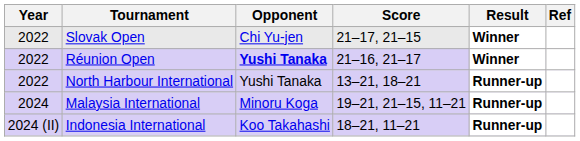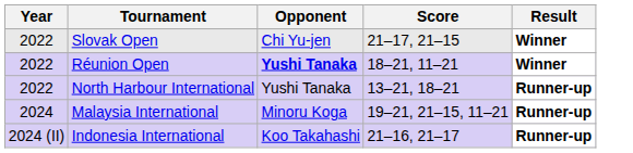 <table class="sortable wikitable" style="font-size: 90%;">
 <tr>
 <th>Year</th>
 <th>Tournament</th>
 <th>Opponent</th>
 <th>Score</th>
 <th>Result</th>
-<th>Ref</th>
 </tr>
 <tr bgcolor="#E9E9E9">
 <td align="center">2022</td>
 <td align="left"><a href='#'>Slovak Open</a></td>
 <td align="left"> <a href='#'>Chi Yu-jen</a></td>
 <td align="left">21–17, 21–15</td>
 <td style="text-align:left; background:white"> <strong>Winner</strong></td>
-<td style="text-align:center; background:white"></td>
 </tr>
 <tr style="background:#D8CEF6">
 <td align="center">2022</td>
 <td align="left"><a href='#'>Réunion Open</a></td>
 <td align="left"><strong> <a href='#'>Yushi Tanaka</a></strong></td>
-<td align="left">21–16, 21–17</td>
+<td align="left">18–21, 11–21</td>
 <td style="text-align:left; background:white"> <strong>Winner</strong></td>
-<td style="text-align:center; background:white"></td>
 </tr>
 <tr style="background:#D8CEF6">
 <td align="center">2022</td>
 <td align="left"><a href='#'>North Harbour International</a></td>
 <td align="left"> Yushi Tanaka</td>
 <td align="left">13–21, 18–21</td>
 <td style="text-align:left; background:white"> <strong>Runner-up</strong></td>
-<td style="text-align:center; background:white"></td>
 </tr>
 <tr style="background:#D8CEF6">
 <td align="center">2024</td>
 <td align="left"><a href='#'>Malaysia International</a></td>
 <td align="left"> <a href='#'>Minoru Koga</a></td>
 <td align="left">19–21, 21–15, 11–21</td>
 <td style="text-align:left; background:white"> <strong>Runner-up</strong></td>
-<td style="text-align:center; background:white"></td>
 </tr>
 <tr style="background:#D8CEF6">
 <td align="center">2024 (II)</td>
 <td align="left"><a href='#'>Indonesia International</a></td>
 <td align="left"> <a href='#'>Koo Takahashi</a></td>
-<td align="left">18–21, 11–21</td>
+<td align="left">21–16, 21–17</td>
 <td style="text-align:left; background:white"> <strong>Runner-up</strong></td>
-<td style="text-align:center; background:white"></td>
 </tr>
 </table>
